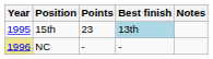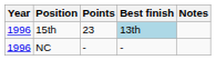 <table class="wikitable" style="font-size: 95%;">
 <tr>
 <th>Year</th>
 <th>Position</th>
 <th>Points</th>
 <th>Best finish</th>
 <th>Notes</th>
 </tr>
 <tr>
-<td><a href='#'>1995</a></td>
+<td><a href='#'>1996</a></td>
 <td>15th</td>
 <td>23</td>
 <td style="background: lightblue;">13th</td>
 <td></td>
 </tr>
 <tr>
-<td style="background: khaki;"><a href='#'>1996</a></td>
+<td><a href='#'>1996</a></td>
 <td>NC</td>
 <td>-</td>
 <td>-</td>
 <td></td>
 </tr>
 </table>
